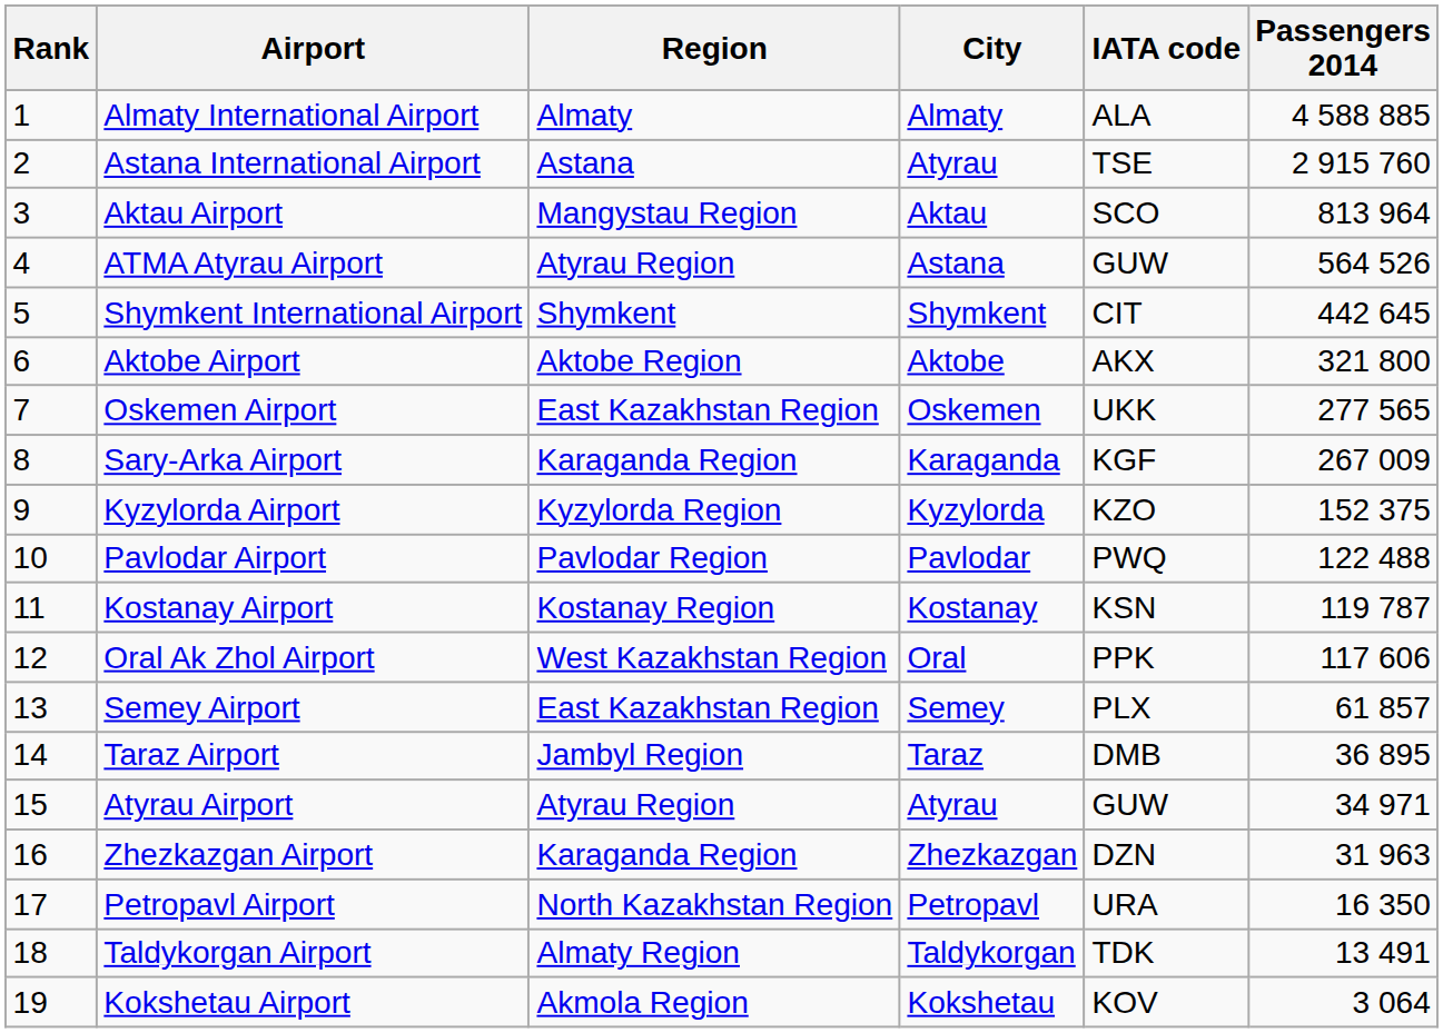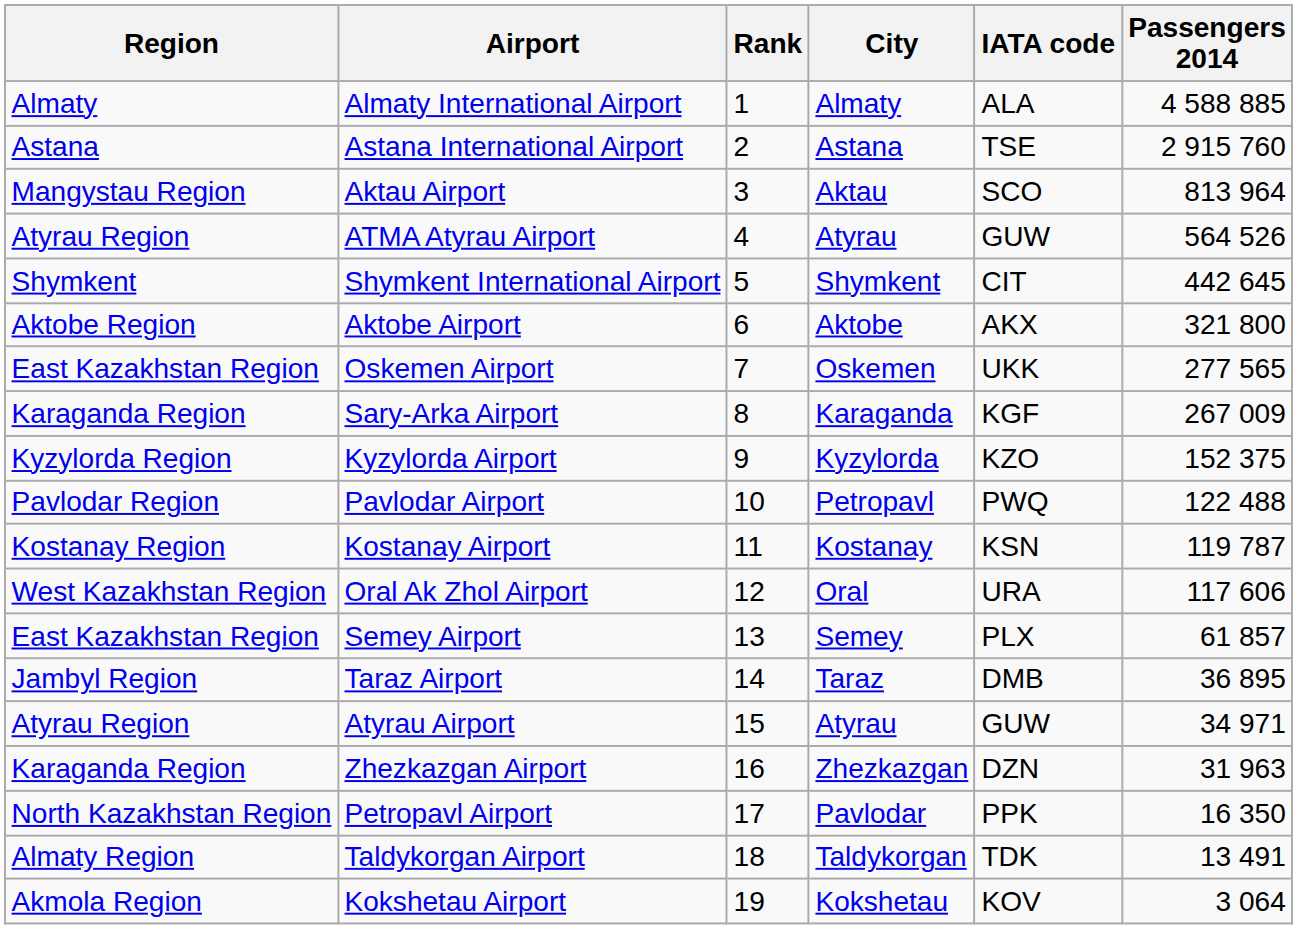 <table class="wikitable sortable" style="font-size:90%">
 <tr>
+<th>Region</th>
+<th>Airport</th>
 <th>Rank</th>
-<th>Airport</th>
-<th>Region</th>
 <th>City</th>
 <th>IATA code</th>
 <th>Passengers <br> 2014</th>
 </tr>
 <tr>
+<td><a href='#'>Almaty</a></td>
+<td><a href='#'>Almaty International Airport</a></td>
 <td>1</td>
-<td><a href='#'>Almaty International Airport</a></td>
-<td><a href='#'>Almaty</a></td>
 <td><a href='#'>Almaty</a></td>
 <td>ALA</td>
 <td style="text-align:right;">4 588 885</td>
 </tr>
 <tr>
+<td><a href='#'>Astana</a></td>
+<td><a href='#'>Astana International Airport</a></td>
 <td>2</td>
-<td><a href='#'>Astana International Airport</a></td>
 <td><a href='#'>Astana</a></td>
-<td><a href='#'>Atyrau</a></td>
 <td>TSE</td>
 <td style="text-align:right;">2 915 760</td>
 </tr>
 <tr>
+<td><a href='#'>Mangystau Region</a></td>
+<td><a href='#'>Aktau Airport</a></td>
 <td>3</td>
-<td><a href='#'>Aktau Airport</a></td>
-<td><a href='#'>Mangystau Region</a></td>
 <td><a href='#'>Aktau</a></td>
 <td>SCO</td>
 <td style="text-align:right;">813 964</td>
 </tr>
 <tr>
+<td><a href='#'>Atyrau Region</a></td>
+<td><a href='#'>ATMA Atyrau Airport</a></td>
 <td>4</td>
-<td><a href='#'>ATMA Atyrau Airport</a></td>
-<td><a href='#'>Atyrau Region</a></td>
-<td><a href='#'>Astana</a></td>
+<td><a href='#'>Atyrau</a></td>
 <td>GUW</td>
 <td style="text-align:right;">564 526</td>
 </tr>
 <tr>
+<td><a href='#'>Shymkent</a></td>
+<td><a href='#'>Shymkent International Airport</a></td>
 <td>5</td>
-<td><a href='#'>Shymkent International Airport</a></td>
-<td><a href='#'>Shymkent</a></td>
 <td><a href='#'>Shymkent</a></td>
 <td>CIT</td>
 <td style="text-align:right;">442 645</td>
 </tr>
 <tr>
+<td><a href='#'>Aktobe Region</a></td>
+<td><a href='#'>Aktobe Airport</a></td>
 <td>6</td>
-<td><a href='#'>Aktobe Airport</a></td>
-<td><a href='#'>Aktobe Region</a></td>
 <td><a href='#'>Aktobe</a></td>
 <td>AKX</td>
 <td style="text-align:right;">321 800</td>
 </tr>
 <tr>
+<td><a href='#'>East Kazakhstan Region</a></td>
+<td><a href='#'>Oskemen Airport</a></td>
 <td>7</td>
-<td><a href='#'>Oskemen Airport</a></td>
-<td><a href='#'>East Kazakhstan Region</a></td>
 <td><a href='#'>Oskemen</a></td>
 <td>UKK</td>
 <td style="text-align:right;">277 565</td>
 </tr>
 <tr>
+<td><a href='#'>Karaganda Region</a></td>
+<td><a href='#'>Sary-Arka Airport</a></td>
 <td>8</td>
-<td><a href='#'>Sary-Arka Airport</a></td>
-<td><a href='#'>Karaganda Region</a></td>
 <td><a href='#'>Karaganda</a></td>
 <td>KGF</td>
 <td style="text-align:right;">267 009</td>
 </tr>
 <tr>
+<td><a href='#'>Kyzylorda Region</a></td>
+<td><a href='#'>Kyzylorda Airport</a></td>
 <td>9</td>
-<td><a href='#'>Kyzylorda Airport</a></td>
-<td><a href='#'>Kyzylorda Region</a></td>
 <td><a href='#'>Kyzylorda</a></td>
 <td>KZO</td>
 <td style="text-align:right;">152 375</td>
 </tr>
 <tr>
+<td><a href='#'>Pavlodar Region</a></td>
+<td><a href='#'>Pavlodar Airport</a></td>
 <td>10</td>
-<td><a href='#'>Pavlodar Airport</a></td>
-<td><a href='#'>Pavlodar Region</a></td>
-<td><a href='#'>Pavlodar</a></td>
+<td><a href='#'>Petropavl</a></td>
 <td>PWQ</td>
 <td style="text-align:right;">122 488</td>
 </tr>
 <tr>
+<td><a href='#'>Kostanay Region</a></td>
+<td><a href='#'>Kostanay Airport</a></td>
 <td>11</td>
-<td><a href='#'>Kostanay Airport</a></td>
-<td><a href='#'>Kostanay Region</a></td>
 <td><a href='#'>Kostanay</a></td>
 <td>KSN</td>
 <td style="text-align:right;">119 787</td>
 </tr>
 <tr>
+<td><a href='#'>West Kazakhstan Region</a></td>
+<td><a href='#'>Oral Ak Zhol Airport</a></td>
 <td>12</td>
-<td><a href='#'>Oral Ak Zhol Airport</a></td>
-<td><a href='#'>West Kazakhstan Region</a></td>
 <td><a href='#'>Oral</a></td>
-<td>PPK</td>
+<td>URA</td>
 <td style="text-align:right;">117 606</td>
 </tr>
 <tr>
+<td><a href='#'>East Kazakhstan Region</a></td>
+<td><a href='#'>Semey Airport</a></td>
 <td>13</td>
-<td><a href='#'>Semey Airport</a></td>
-<td><a href='#'>East Kazakhstan Region</a></td>
 <td><a href='#'>Semey</a></td>
 <td>PLX</td>
 <td style="text-align:right;">61 857</td>
 </tr>
 <tr>
+<td><a href='#'>Jambyl Region</a></td>
+<td><a href='#'>Taraz Airport</a></td>
 <td>14</td>
-<td><a href='#'>Taraz Airport</a></td>
-<td><a href='#'>Jambyl Region</a></td>
 <td><a href='#'>Taraz</a></td>
 <td>DMB</td>
 <td style="text-align:right;">36 895</td>
 </tr>
 <tr>
+<td><a href='#'>Atyrau Region</a></td>
+<td><a href='#'>Atyrau Airport</a></td>
 <td>15</td>
-<td><a href='#'>Atyrau Airport</a></td>
-<td><a href='#'>Atyrau Region</a></td>
 <td><a href='#'>Atyrau</a></td>
 <td>GUW</td>
 <td style="text-align:right;">34 971</td>
 </tr>
 <tr>
+<td><a href='#'>Karaganda Region</a></td>
+<td><a href='#'>Zhezkazgan Airport</a></td>
 <td>16</td>
-<td><a href='#'>Zhezkazgan Airport</a></td>
-<td><a href='#'>Karaganda Region</a></td>
 <td><a href='#'>Zhezkazgan</a></td>
 <td>DZN</td>
 <td style="text-align:right;">31 963</td>
 </tr>
 <tr>
+<td><a href='#'>North Kazakhstan Region</a></td>
+<td><a href='#'>Petropavl Airport</a></td>
 <td>17</td>
-<td><a href='#'>Petropavl Airport</a></td>
-<td><a href='#'>North Kazakhstan Region</a></td>
-<td><a href='#'>Petropavl</a></td>
-<td>URA</td>
+<td><a href='#'>Pavlodar</a></td>
+<td>PPK</td>
 <td style="text-align:right;">16 350</td>
 </tr>
 <tr>
+<td><a href='#'>Almaty Region</a></td>
+<td><a href='#'>Taldykorgan Airport</a></td>
 <td>18</td>
-<td><a href='#'>Taldykorgan Airport</a></td>
-<td><a href='#'>Almaty Region</a></td>
 <td><a href='#'>Taldykorgan</a></td>
 <td>TDK</td>
 <td style="text-align:right;">13 491</td>
 </tr>
 <tr>
+<td><a href='#'>Akmola Region</a></td>
+<td><a href='#'>Kokshetau Airport</a></td>
 <td>19</td>
-<td><a href='#'>Kokshetau Airport</a></td>
-<td><a href='#'>Akmola Region</a></td>
 <td><a href='#'>Kokshetau</a></td>
 <td>KOV</td>
 <td style="text-align:right;">3 064</td>
 </tr>
 </table>
